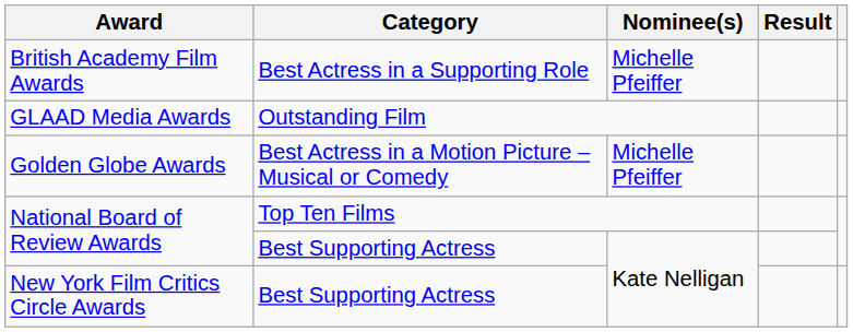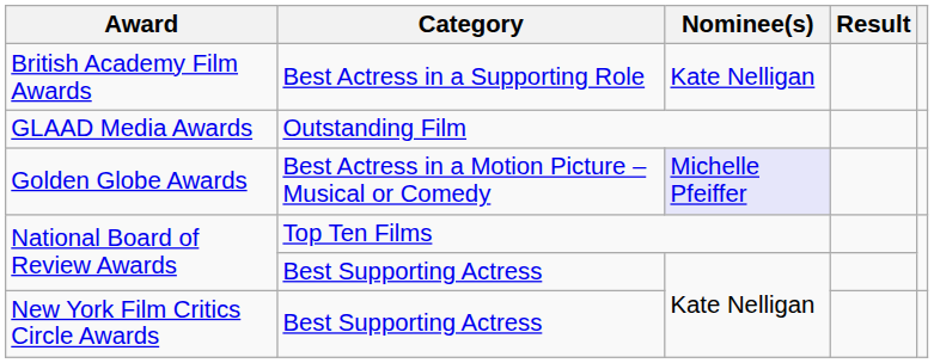 <table class="wikitable">
 <tr>
 <th>Award</th>
 <th>Category</th>
 <th>Nominee(s)</th>
 <th>Result</th>
 <th></th>
 </tr>
 <tr>
 <td><a href='#'>British Academy Film Awards</a></td>
 <td><a href='#'>Best Actress in a Supporting Role</a></td>
-<td><a href='#'>Michelle Pfeiffer</a></td>
+<td><a href='#'>Kate Nelligan</a></td>
 <td></td>
 <td style="text-align: center;"></td>
 </tr>
 <tr>
 <td><a href='#'>GLAAD Media Awards</a></td>
 <td colspan="2"><a href='#'>Outstanding Film</a></td>
 <td></td>
 <td style="text-align: center;"></td>
 </tr>
 <tr>
 <td><a href='#'>Golden Globe Awards</a></td>
 <td><a href='#'>Best Actress in a Motion Picture – Musical or Comedy</a></td>
-<td><a href='#'>Michelle Pfeiffer</a></td>
+<td style="background: lavender;"><a href='#'>Michelle Pfeiffer</a></td>
 <td></td>
 <td style="text-align: center;"></td>
 </tr>
 <tr>
 <td rowspan="2"><a href='#'>National Board of Review Awards</a></td>
 <td colspan="2"><a href='#'>Top Ten Films</a></td>
 <td></td>
 <td rowspan="2" style="text-align: center;"></td>
 </tr>
 <tr>
 <td><a href='#'>Best Supporting Actress</a></td>
 <td rowspan="2">Kate Nelligan</td>
 <td></td>
 </tr>
 <tr>
 <td><a href='#'>New York Film Critics Circle Awards</a></td>
 <td><a href='#'>Best Supporting Actress</a></td>
 <td></td>
 <td style="text-align: center;"></td>
 </tr>
 </table>
